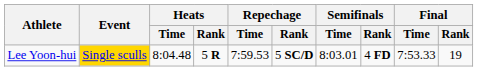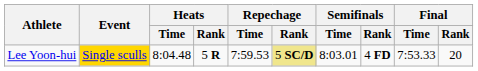 <table class="wikitable" style="font-size:90%;">
 <tr>
 <th rowspan="2">Athlete</th>
 <th rowspan="2">Event</th>
 <th colspan="2">Heats</th>
 <th colspan="2">Repechage</th>
 <th colspan="2">Semifinals</th>
 <th colspan="2">Final</th>
 </tr>
 <tr style="font-size:95%">
 <th>Time</th>
 <th>Rank</th>
 <th>Time</th>
 <th>Rank</th>
 <th>Time</th>
 <th>Rank</th>
 <th>Time</th>
 <th>Rank</th>
 </tr>
 <tr align=center>
 <td align=left><a href='#'>Lee Yoon-hui</a></td>
 <td align=left style="background: gold;"><a href='#'>Single sculls</a></td>
 <td>8:04.48</td>
 <td>5 <strong>R</strong></td>
 <td>7:59.53</td>
-<td>5 <strong>SC/D</strong></td>
+<td style="background: khaki;">5 <strong>SC/D</strong></td>
 <td>8:03.01</td>
 <td>4 <strong>FD</strong></td>
 <td>7:53.33</td>
-<td>19</td>
+<td>20</td>
 </tr>
 </table>
